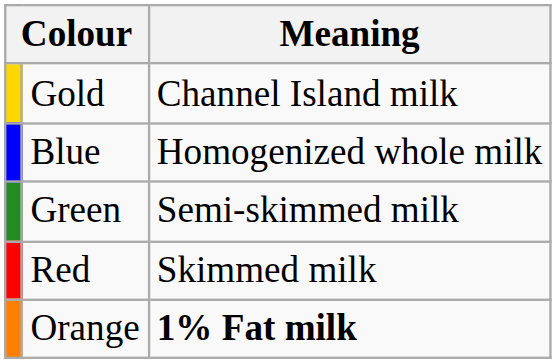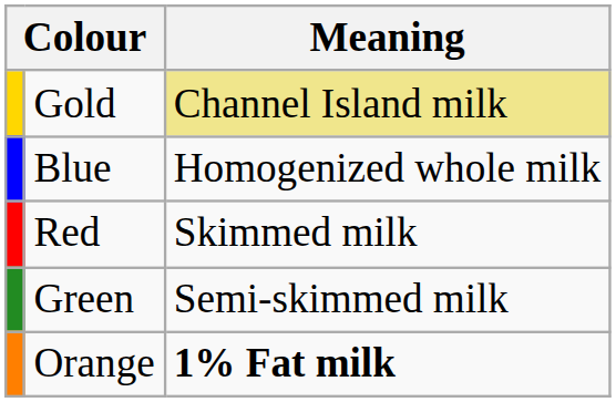 <table class="wikitable" style="margin: 1em auto 1em auto;">
 <tr>
 <th colspan = 2>Colour</th>
 <th>Meaning</th>
 </tr>
 <tr>
 <td style="background:gold;"></td>
 <td>Gold</td>
-<td>Channel Island milk</td>
+<td style="background: khaki;">Channel Island milk</td>
 </tr>
 <tr>
 <td style="background:#00f;"></td>
 <td>Blue</td>
 <td>Homogenized whole milk</td>
 </tr>
 <tr>
+<td style="background:#f00;"></td>
+<td>Red</td>
+<td>Skimmed milk</td>
+</tr>
+<tr>
 <td style="background: #228B22;"></td>
 <td>Green</td>
 <td>Semi-skimmed milk</td>
-</tr>
-<tr>
-<td style="background:#f00;"></td>
-<td>Red</td>
-<td>Skimmed milk</td>
 </tr>
 <tr>
 <td style="background: #FF7F00;"></td>
 <td>Orange</td>
 <td><strong>1% Fat milk</strong></td>
 </tr>
 </table>
